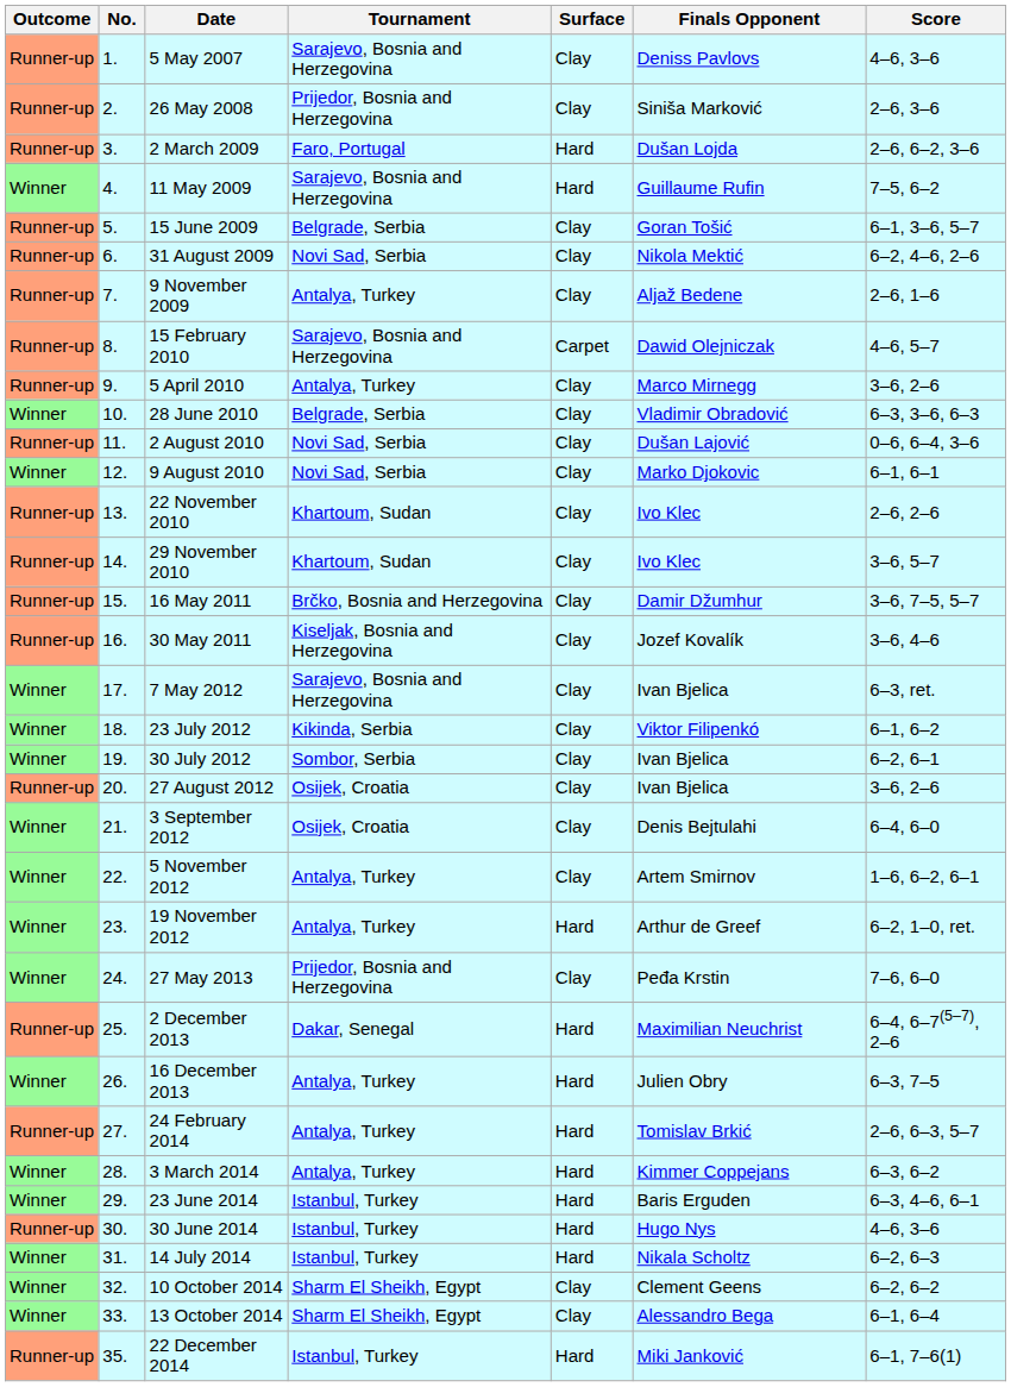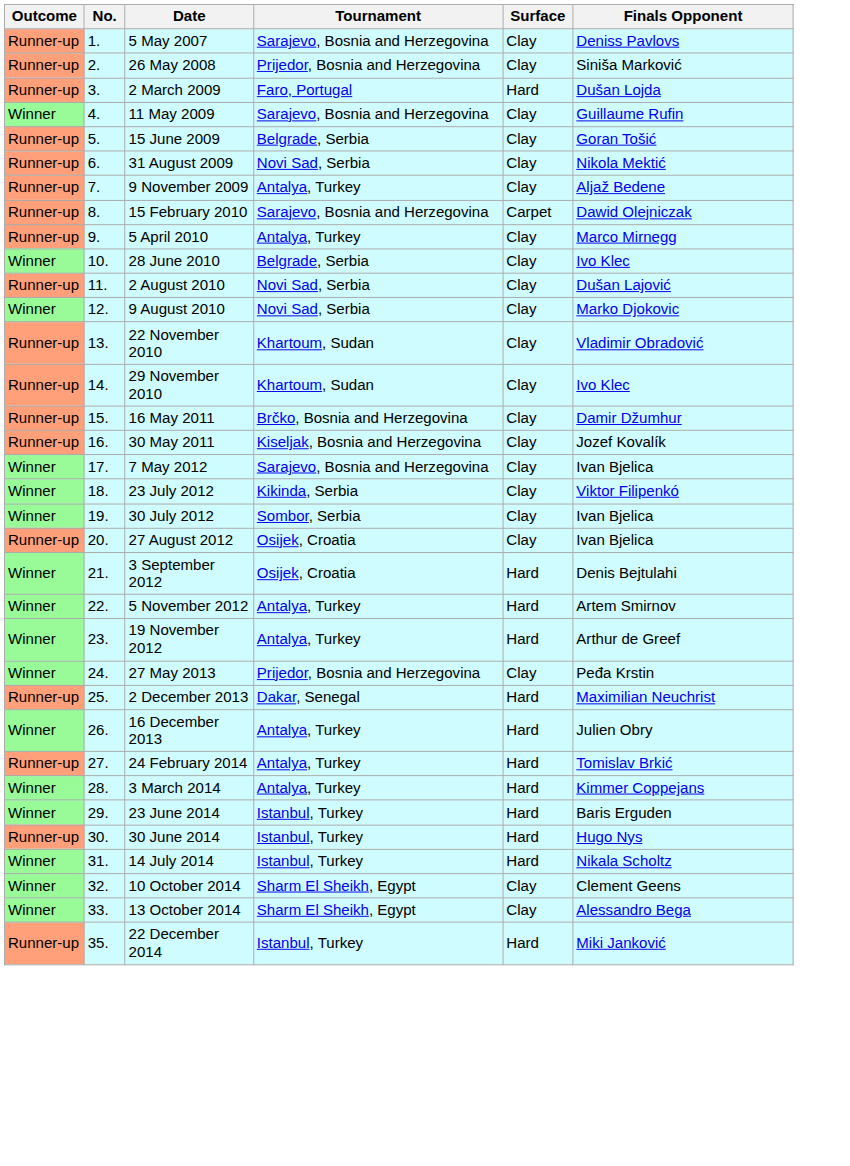 <table class=wikitable style=font-size:97%>
 <tr>
 <th width=75>Outcome</th>
 <th width=35>No.</th>
 <th width=125>Date</th>
 <th width=250>Tournament</th>
 <th width=65>Surface</th>
 <th width=220>Finals Opponent</th>
-<th width=130>Score</th>
 </tr>
 <tr bgcolor="CFFCFF">
 <td bgcolor=#FFA07A>Runner-up</td>
 <td>1.</td>
 <td>5 May 2007</td>
 <td><a href='#'>Sarajevo</a>, Bosnia and Herzegovina</td>
 <td>Clay</td>
 <td> <a href='#'>Deniss Pavlovs</a></td>
-<td>4–6, 3–6</td>
 </tr>
 <tr bgcolor="CFFCFF">
 <td bgcolor=#FFA07A>Runner-up</td>
 <td>2.</td>
 <td>26 May 2008</td>
 <td><a href='#'>Prijedor</a>, Bosnia and Herzegovina</td>
 <td>Clay</td>
 <td> Siniša Marković</td>
-<td>2–6, 3–6</td>
 </tr>
 <tr bgcolor="CFFCFF">
 <td bgcolor=#FFA07A>Runner-up</td>
 <td>3.</td>
 <td>2 March 2009</td>
 <td><a href='#'>Faro, Portugal</a></td>
 <td>Hard</td>
 <td> <a href='#'>Dušan Lojda</a></td>
-<td>2–6, 6–2, 3–6</td>
 </tr>
 <tr bgcolor="CFFCFF">
 <td bgcolor=98FB98>Winner</td>
 <td>4.</td>
 <td>11 May 2009</td>
 <td><a href='#'>Sarajevo</a>, Bosnia and Herzegovina</td>
-<td>Hard</td>
+<td>Clay</td>
 <td> <a href='#'>Guillaume Rufin</a></td>
-<td>7–5, 6–2</td>
 </tr>
 <tr bgcolor="CFFCFF">
 <td bgcolor=#FFA07A>Runner-up</td>
 <td>5.</td>
 <td>15 June 2009</td>
 <td><a href='#'>Belgrade</a>, Serbia</td>
 <td>Clay</td>
 <td> <a href='#'>Goran Tošić</a></td>
-<td>6–1, 3–6, 5–7</td>
 </tr>
 <tr bgcolor="CFFCFF">
 <td bgcolor=#FFA07A>Runner-up</td>
 <td>6.</td>
 <td>31 August 2009</td>
 <td><a href='#'>Novi Sad</a>, Serbia</td>
 <td>Clay</td>
 <td> <a href='#'>Nikola Mektić</a></td>
-<td>6–2, 4–6, 2–6</td>
 </tr>
 <tr bgcolor="CFFCFF">
 <td bgcolor=#FFA07A>Runner-up</td>
 <td>7.</td>
 <td>9 November 2009</td>
 <td><a href='#'>Antalya</a>, Turkey</td>
 <td>Clay</td>
 <td> <a href='#'>Aljaž Bedene</a></td>
-<td>2–6, 1–6</td>
 </tr>
 <tr bgcolor="CFFCFF">
 <td bgcolor=#FFA07A>Runner-up</td>
 <td>8.</td>
 <td>15 February 2010</td>
 <td><a href='#'>Sarajevo</a>, Bosnia and Herzegovina</td>
 <td>Carpet</td>
 <td> <a href='#'>Dawid Olejniczak</a></td>
-<td>4–6, 5–7</td>
 </tr>
 <tr bgcolor="CFFCFF">
 <td bgcolor=#FFA07A>Runner-up</td>
 <td>9.</td>
 <td>5 April 2010</td>
 <td><a href='#'>Antalya</a>, Turkey</td>
 <td>Clay</td>
 <td> <a href='#'>Marco Mirnegg</a></td>
-<td>3–6, 2–6</td>
 </tr>
 <tr bgcolor="CFFCFF">
 <td bgcolor=98FB98>Winner</td>
 <td>10.</td>
 <td>28 June 2010</td>
 <td><a href='#'>Belgrade</a>, Serbia</td>
 <td>Clay</td>
-<td> <a href='#'>Vladimir Obradović</a></td>
-<td>6–3, 3–6, 6–3</td>
+<td> <a href='#'>Ivo Klec</a></td>
 </tr>
 <tr bgcolor="CFFCFF">
 <td bgcolor=#FFA07A>Runner-up</td>
 <td>11.</td>
 <td>2 August 2010</td>
 <td><a href='#'>Novi Sad</a>, Serbia</td>
 <td>Clay</td>
 <td> <a href='#'>Dušan Lajović</a></td>
-<td>0–6, 6–4, 3–6</td>
 </tr>
 <tr bgcolor="CFFCFF">
 <td bgcolor=98FB98>Winner</td>
 <td>12.</td>
 <td>9 August 2010</td>
 <td><a href='#'>Novi Sad</a>, Serbia</td>
 <td>Clay</td>
 <td> <a href='#'>Marko Djokovic</a></td>
-<td>6–1, 6–1</td>
 </tr>
 <tr bgcolor="CFFCFF">
 <td bgcolor=#FFA07A>Runner-up</td>
 <td>13.</td>
 <td>22 November 2010</td>
 <td><a href='#'>Khartoum</a>, Sudan</td>
 <td>Clay</td>
-<td> <a href='#'>Ivo Klec</a></td>
-<td>2–6, 2–6</td>
+<td> <a href='#'>Vladimir Obradović</a></td>
 </tr>
 <tr bgcolor="CFFCFF">
 <td bgcolor=#FFA07A>Runner-up</td>
 <td>14.</td>
 <td>29 November 2010</td>
 <td><a href='#'>Khartoum</a>, Sudan</td>
 <td>Clay</td>
 <td> <a href='#'>Ivo Klec</a></td>
-<td>3–6, 5–7</td>
 </tr>
 <tr bgcolor="CFFCFF">
 <td bgcolor=#FFA07A>Runner-up</td>
 <td>15.</td>
 <td>16 May 2011</td>
 <td><a href='#'>Brčko</a>, Bosnia and Herzegovina</td>
 <td>Clay</td>
 <td> <a href='#'>Damir Džumhur</a></td>
-<td>3–6, 7–5, 5–7</td>
 </tr>
 <tr bgcolor="CFFCFF">
 <td bgcolor=#FFA07A>Runner-up</td>
 <td>16.</td>
 <td>30 May 2011</td>
 <td><a href='#'>Kiseljak</a>, Bosnia and Herzegovina</td>
 <td>Clay</td>
 <td> Jozef Kovalík</td>
-<td>3–6, 4–6</td>
 </tr>
 <tr bgcolor="CFFCFF">
 <td bgcolor=98FB98>Winner</td>
 <td>17.</td>
 <td>7 May 2012</td>
 <td><a href='#'>Sarajevo</a>, Bosnia and Herzegovina</td>
 <td>Clay</td>
 <td> Ivan Bjelica</td>
-<td>6–3, ret.</td>
 </tr>
 <tr bgcolor="CFFCFF">
 <td bgcolor=98FB98>Winner</td>
 <td>18.</td>
 <td>23 July 2012</td>
 <td><a href='#'>Kikinda</a>, Serbia</td>
 <td>Clay</td>
 <td> <a href='#'>Viktor Filipenkó</a></td>
-<td>6–1, 6–2</td>
 </tr>
 <tr bgcolor="CFFCFF">
 <td bgcolor=98FB98>Winner</td>
 <td>19.</td>
 <td>30 July 2012</td>
 <td><a href='#'>Sombor</a>, Serbia</td>
 <td>Clay</td>
 <td> Ivan Bjelica</td>
-<td>6–2, 6–1</td>
 </tr>
 <tr bgcolor="CFFCFF">
 <td bgcolor=#FFA07A>Runner-up</td>
 <td>20.</td>
 <td>27 August 2012</td>
 <td><a href='#'>Osijek</a>, Croatia</td>
 <td>Clay</td>
 <td> Ivan Bjelica</td>
-<td>3–6, 2–6</td>
 </tr>
 <tr bgcolor="CFFCFF">
 <td bgcolor=98FB98>Winner</td>
 <td>21.</td>
 <td>3 September 2012</td>
 <td><a href='#'>Osijek</a>, Croatia</td>
-<td>Clay</td>
+<td>Hard</td>
 <td> Denis Bejtulahi</td>
-<td>6–4, 6–0</td>
 </tr>
 <tr bgcolor="CFFCFF">
 <td bgcolor=98FB98>Winner</td>
 <td>22.</td>
 <td>5 November 2012</td>
 <td><a href='#'>Antalya</a>, Turkey</td>
-<td>Clay</td>
+<td>Hard</td>
 <td> Artem Smirnov</td>
-<td>1–6, 6–2, 6–1</td>
 </tr>
 <tr bgcolor="CFFCFF">
 <td bgcolor=98FB98>Winner</td>
 <td>23.</td>
 <td>19 November 2012</td>
 <td><a href='#'>Antalya</a>, Turkey</td>
 <td>Hard</td>
 <td> Arthur de Greef</td>
-<td>6–2, 1–0, ret.</td>
 </tr>
 <tr bgcolor="CFFCFF">
 <td bgcolor=98FB98>Winner</td>
 <td>24.</td>
 <td>27 May 2013</td>
 <td><a href='#'>Prijedor</a>, Bosnia and Herzegovina</td>
 <td>Clay</td>
 <td> Peđa Krstin</td>
-<td>7–6, 6–0</td>
 </tr>
 <tr bgcolor="CFFCFF">
 <td bgcolor=#FFA07A>Runner-up</td>
 <td>25.</td>
 <td>2 December 2013</td>
 <td><a href='#'>Dakar</a>, Senegal</td>
 <td>Hard</td>
 <td> <a href='#'>Maximilian Neuchrist</a></td>
-<td>6–4, 6–7<sup>(5–7)</sup>, 2–6</td>
 </tr>
 <tr bgcolor="CFFCFF">
 <td bgcolor=98FB98>Winner</td>
 <td>26.</td>
 <td>16 December 2013</td>
 <td><a href='#'>Antalya</a>, Turkey</td>
 <td>Hard</td>
 <td> Julien Obry</td>
-<td>6–3, 7–5</td>
 </tr>
 <tr bgcolor="CFFCFF">
 <td bgcolor=#FFA07A>Runner-up</td>
 <td>27.</td>
 <td>24 February 2014</td>
 <td><a href='#'>Antalya</a>, Turkey</td>
 <td>Hard</td>
 <td> <a href='#'>Tomislav Brkić</a></td>
-<td>2–6, 6–3, 5–7</td>
 </tr>
 <tr bgcolor="CFFCFF">
 <td bgcolor=98FB98>Winner</td>
 <td>28.</td>
 <td>3 March 2014</td>
 <td><a href='#'>Antalya</a>, Turkey</td>
 <td>Hard</td>
 <td> <a href='#'>Kimmer Coppejans</a></td>
-<td>6–3, 6–2</td>
 </tr>
 <tr bgcolor="CFFCFF">
 <td bgcolor=98FB98>Winner</td>
 <td>29.</td>
 <td>23 June 2014</td>
 <td><a href='#'>Istanbul</a>, Turkey</td>
 <td>Hard</td>
 <td> Baris Erguden</td>
-<td>6–3, 4–6, 6–1</td>
 </tr>
 <tr bgcolor="CFFCFF">
 <td bgcolor=#FFA07A>Runner-up</td>
 <td>30.</td>
 <td>30 June 2014</td>
 <td><a href='#'>Istanbul</a>, Turkey</td>
 <td>Hard</td>
 <td> <a href='#'>Hugo Nys</a></td>
-<td>4–6, 3–6</td>
 </tr>
 <tr bgcolor="CFFCFF">
 <td bgcolor=98FB98>Winner</td>
 <td>31.</td>
 <td>14 July 2014</td>
 <td><a href='#'>Istanbul</a>, Turkey</td>
 <td>Hard</td>
 <td> <a href='#'>Nikala Scholtz</a></td>
-<td>6–2, 6–3</td>
 </tr>
 <tr bgcolor="CFFCFF">
 <td bgcolor=98FB98>Winner</td>
 <td>32.</td>
 <td>10 October 2014</td>
 <td><a href='#'>Sharm El Sheikh</a>, Egypt</td>
 <td>Clay</td>
 <td> Clement Geens</td>
-<td>6–2, 6–2</td>
 </tr>
 <tr bgcolor="CFFCFF">
 <td bgcolor=98FB98>Winner</td>
 <td>33.</td>
 <td>13 October 2014</td>
 <td><a href='#'>Sharm El Sheikh</a>, Egypt</td>
 <td>Clay</td>
 <td> <a href='#'>Alessandro Bega</a></td>
-<td>6–1, 6–4</td>
 </tr>
 <tr bgcolor="CFFCFF">
 <td bgcolor=#FFA07A>Runner-up</td>
 <td>35.</td>
 <td>22 December 2014</td>
 <td><a href='#'>Istanbul</a>, Turkey</td>
 <td>Hard</td>
 <td> <a href='#'>Miki Janković</a></td>
-<td>6–1, 7–6(1)</td>
 </tr>
 </table>
